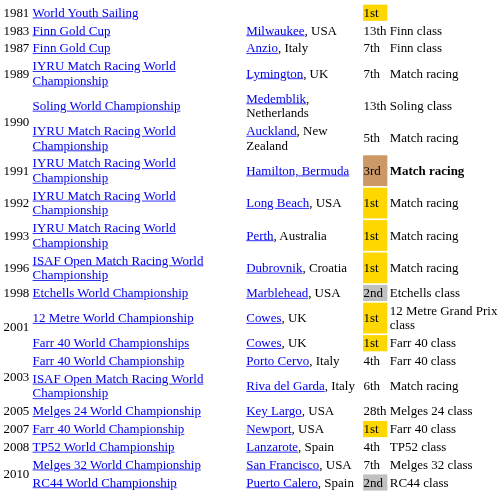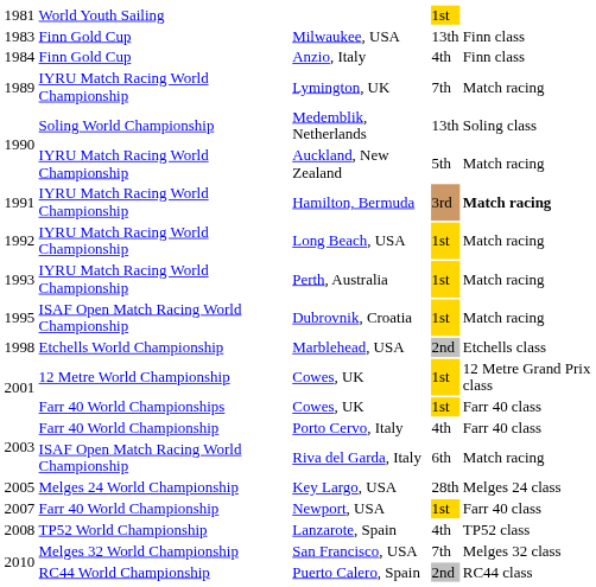 <table>
 <tr>
 <td>1981</td>
 <td><a href='#'>World Youth Sailing</a></td>
 <td></td>
 <td style="background:gold;">1st</td>
 <td></td>
 </tr>
 <tr>
 <td>1983</td>
 <td><a href='#'>Finn Gold Cup</a></td>
 <td><a href='#'>Milwaukee</a>, USA</td>
 <td>13th</td>
 <td>Finn class</td>
 </tr>
 <tr>
-<td>1987</td>
+<td>1984</td>
 <td><a href='#'>Finn Gold Cup</a></td>
 <td><a href='#'>Anzio</a>, Italy</td>
-<td>7th</td>
+<td>4th</td>
 <td>Finn class</td>
 </tr>
 <tr>
 <td>1989</td>
 <td><a href='#'>IYRU Match Racing World Championship</a></td>
 <td><a href='#'>Lymington</a>, UK</td>
 <td>7th</td>
 <td>Match racing</td>
 </tr>
 <tr>
 <td rowspan=2>1990</td>
 <td><a href='#'>Soling World Championship</a></td>
 <td><a href='#'>Medemblik</a>, Netherlands</td>
 <td>13th</td>
 <td>Soling class</td>
 </tr>
 <tr>
 <td><a href='#'>IYRU Match Racing World Championship</a></td>
 <td><a href='#'>Auckland</a>, New Zealand</td>
 <td>5th</td>
 <td>Match racing</td>
 </tr>
 <tr>
 <td>1991</td>
 <td><a href='#'>IYRU Match Racing World Championship</a></td>
 <td><a href='#'>Hamilton, Bermuda</a></td>
 <td style="background:#c96;">3rd</td>
 <td><strong>Match racing</strong></td>
 </tr>
 <tr>
 <td>1992</td>
 <td><a href='#'>IYRU Match Racing World Championship</a></td>
 <td><a href='#'>Long Beach</a>, USA</td>
 <td style="background:gold;">1st</td>
 <td>Match racing</td>
 </tr>
 <tr>
 <td>1993</td>
 <td><a href='#'>IYRU Match Racing World Championship</a></td>
 <td><a href='#'>Perth</a>, Australia</td>
 <td style="background:gold;">1st</td>
 <td>Match racing</td>
 </tr>
 <tr>
-<td>1996</td>
+<td>1995</td>
 <td><a href='#'>ISAF Open Match Racing World Championship</a></td>
 <td><a href='#'>Dubrovnik</a>, Croatia</td>
 <td style="background:gold;">1st</td>
 <td>Match racing</td>
 </tr>
 <tr>
 <td>1998</td>
 <td><a href='#'>Etchells World Championship</a></td>
 <td><a href='#'>Marblehead</a>, USA</td>
 <td style="background:silver;">2nd</td>
 <td>Etchells class</td>
 </tr>
 <tr>
 <td rowspan=2>2001</td>
 <td><a href='#'>12 Metre World Championship</a></td>
 <td><a href='#'>Cowes</a>, UK</td>
 <td style="background:gold;">1st</td>
 <td>12 Metre Grand Prix class</td>
 </tr>
 <tr>
 <td><a href='#'>Farr 40 World Championships</a></td>
 <td><a href='#'>Cowes</a>, UK</td>
 <td style="background:gold;">1st</td>
 <td>Farr 40 class</td>
 </tr>
 <tr>
 <td rowspan=2>2003</td>
 <td><a href='#'>Farr 40 World Championship</a></td>
 <td><a href='#'>Porto Cervo</a>, Italy</td>
 <td>4th</td>
 <td>Farr 40 class</td>
 </tr>
 <tr>
 <td><a href='#'>ISAF Open Match Racing World Championship</a></td>
 <td><a href='#'>Riva del Garda</a>, Italy</td>
 <td>6th</td>
 <td>Match racing</td>
 </tr>
 <tr>
 <td>2005</td>
 <td><a href='#'>Melges 24 World Championship</a></td>
 <td><a href='#'>Key Largo</a>, USA</td>
 <td>28th</td>
 <td>Melges 24 class</td>
 </tr>
 <tr>
 <td>2007</td>
 <td><a href='#'>Farr 40 World Championship</a></td>
 <td><a href='#'>Newport</a>, USA</td>
 <td style="background:gold;">1st</td>
 <td>Farr 40 class</td>
 </tr>
 <tr>
 <td>2008</td>
 <td><a href='#'>TP52 World Championship</a></td>
 <td><a href='#'>Lanzarote</a>, Spain</td>
 <td>4th</td>
 <td>TP52 class</td>
 </tr>
 <tr>
 <td rowspan=2>2010</td>
 <td><a href='#'>Melges 32 World Championship</a></td>
 <td><a href='#'>San Francisco</a>, USA</td>
 <td>7th</td>
 <td>Melges 32 class</td>
 </tr>
 <tr>
 <td><a href='#'>RC44 World Championship</a></td>
 <td><a href='#'>Puerto Calero</a>, Spain</td>
 <td style="background:silver;">2nd</td>
 <td>RC44 class</td>
 </tr>
 </table>
